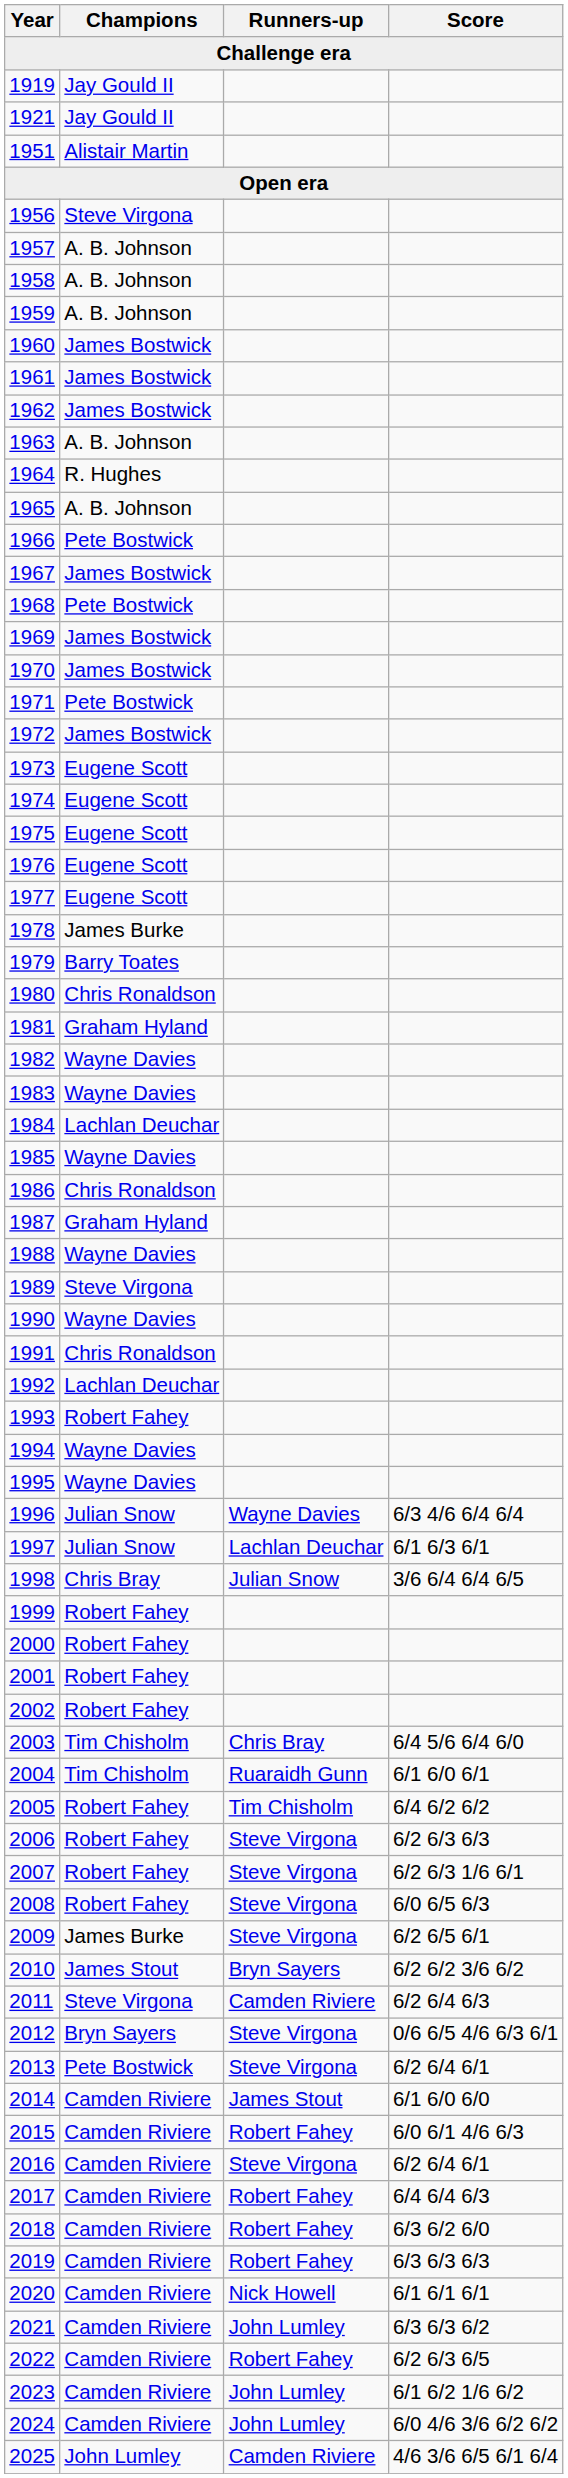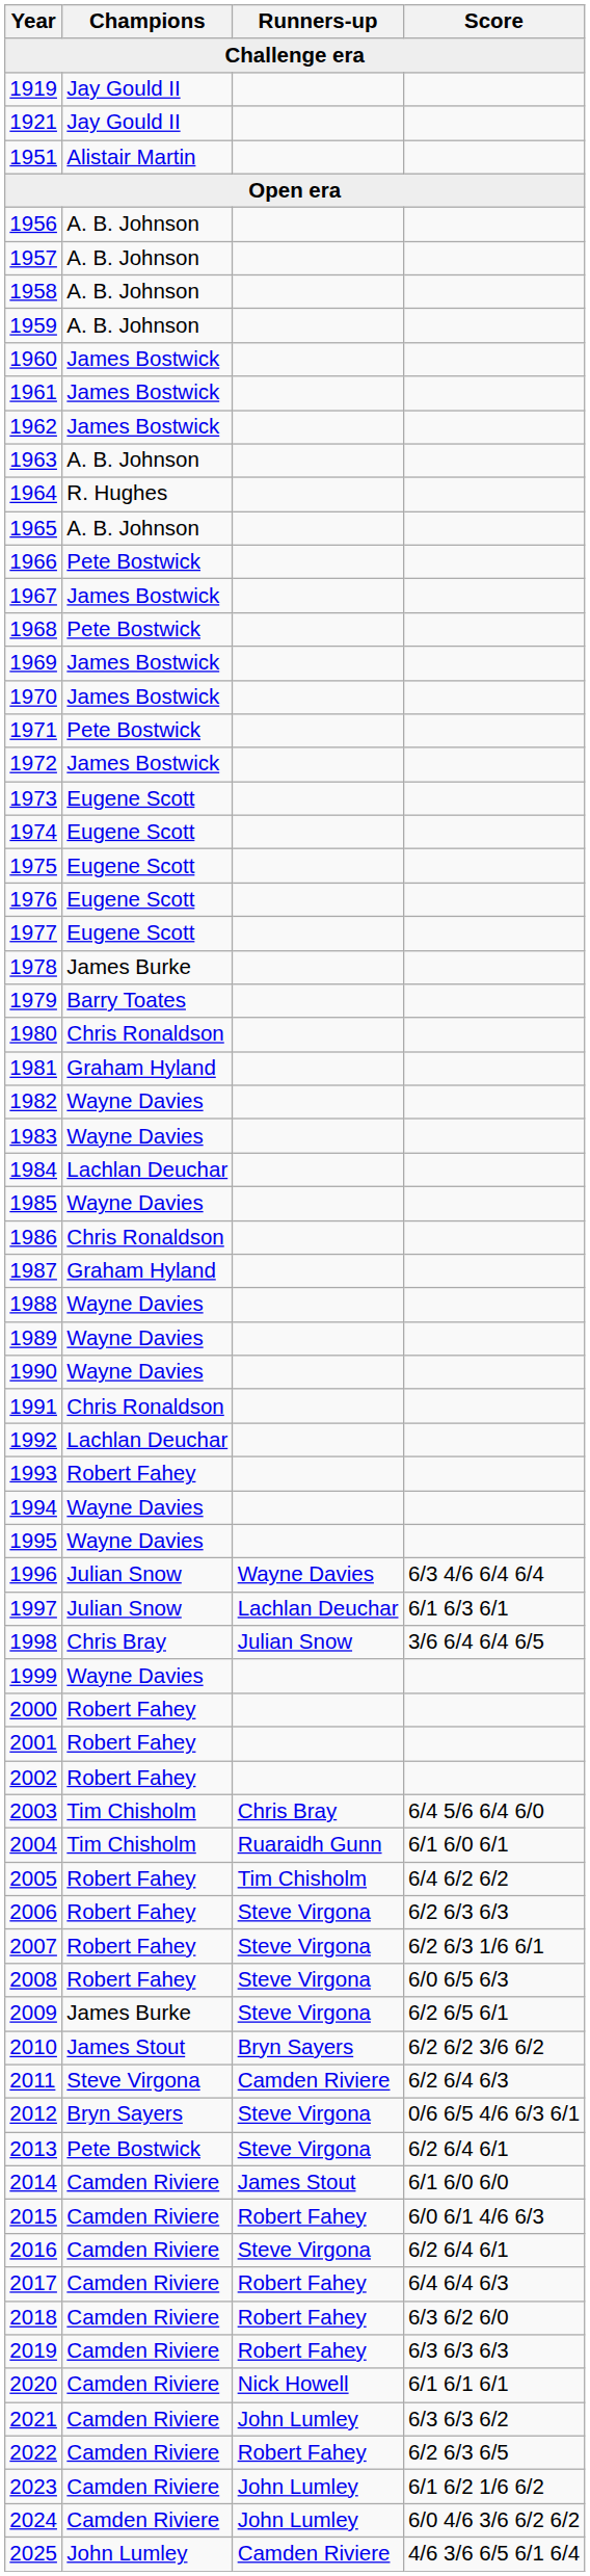 <table class="wikitable">
 <tr>
 <th>Year</th>
 <th>Champions</th>
 <th>Runners-up</th>
 <th class="unsortable">Score</th>
 </tr>
 <tr>
 <td colspan=4, style="text-align:center; background-color:#EEE"><strong>Challenge era</strong></td>
 </tr>
 <tr>
 <td><a href='#'>1919</a></td>
 <td> <a href='#'>Jay Gould II</a></td>
 <td></td>
 <td></td>
 </tr>
 <tr>
 <td><a href='#'>1921</a></td>
 <td> <a href='#'>Jay Gould II</a></td>
 <td></td>
 <td></td>
 </tr>
 <tr>
 <td><a href='#'>1951</a></td>
 <td> <a href='#'>Alistair Martin</a></td>
 <td></td>
 <td></td>
 </tr>
 <tr>
 <td colspan=4, style="text-align:center; background-color:#EEE"><strong>Open era</strong></td>
 </tr>
 <tr>
 <td><a href='#'>1956</a></td>
-<td> <a href='#'>Steve Virgona</a></td>
+<td> A. B. Johnson</td>
 <td></td>
 <td></td>
 </tr>
 <tr>
 <td><a href='#'>1957</a></td>
 <td> A. B. Johnson</td>
 <td></td>
 <td></td>
 </tr>
 <tr>
 <td><a href='#'>1958</a></td>
 <td> A. B. Johnson</td>
 <td></td>
 <td></td>
 </tr>
 <tr>
 <td><a href='#'>1959</a></td>
 <td> A. B. Johnson</td>
 <td></td>
 <td></td>
 </tr>
 <tr>
 <td><a href='#'>1960</a></td>
 <td> <a href='#'>James Bostwick</a></td>
 <td></td>
 <td></td>
 </tr>
 <tr>
 <td><a href='#'>1961</a></td>
 <td> <a href='#'>James Bostwick</a></td>
 <td></td>
 <td></td>
 </tr>
 <tr>
 <td><a href='#'>1962</a></td>
 <td> <a href='#'>James Bostwick</a></td>
 <td></td>
 <td></td>
 </tr>
 <tr>
 <td><a href='#'>1963</a></td>
 <td> A. B. Johnson</td>
 <td></td>
 <td></td>
 </tr>
 <tr>
 <td><a href='#'>1964</a></td>
 <td> R. Hughes</td>
 <td></td>
 <td></td>
 </tr>
 <tr>
 <td><a href='#'>1965</a></td>
 <td> A. B. Johnson</td>
 <td></td>
 <td></td>
 </tr>
 <tr>
 <td><a href='#'>1966</a></td>
 <td> <a href='#'>Pete Bostwick</a></td>
 <td></td>
 <td></td>
 </tr>
 <tr>
 <td><a href='#'>1967</a></td>
 <td> <a href='#'>James Bostwick</a></td>
 <td></td>
 <td></td>
 </tr>
 <tr>
 <td><a href='#'>1968</a></td>
 <td> <a href='#'>Pete Bostwick</a></td>
 <td></td>
 <td></td>
 </tr>
 <tr>
 <td><a href='#'>1969</a></td>
 <td> <a href='#'>James Bostwick</a></td>
 <td></td>
 <td></td>
 </tr>
 <tr>
 <td><a href='#'>1970</a></td>
 <td> <a href='#'>James Bostwick</a></td>
 <td></td>
 <td></td>
 </tr>
 <tr>
 <td><a href='#'>1971</a></td>
 <td> <a href='#'>Pete Bostwick</a></td>
 <td></td>
 <td></td>
 </tr>
 <tr>
 <td><a href='#'>1972</a></td>
 <td> <a href='#'>James Bostwick</a></td>
 <td></td>
 <td></td>
 </tr>
 <tr>
 <td><a href='#'>1973</a></td>
 <td> <a href='#'>Eugene Scott</a></td>
 <td></td>
 <td></td>
 </tr>
 <tr>
 <td><a href='#'>1974</a></td>
 <td> <a href='#'>Eugene Scott</a></td>
 <td></td>
 <td></td>
 </tr>
 <tr>
 <td><a href='#'>1975</a></td>
 <td> <a href='#'>Eugene Scott</a></td>
 <td></td>
 <td></td>
 </tr>
 <tr>
 <td><a href='#'>1976</a></td>
 <td> <a href='#'>Eugene Scott</a></td>
 <td></td>
 <td></td>
 </tr>
 <tr>
 <td><a href='#'>1977</a></td>
 <td> <a href='#'>Eugene Scott</a></td>
 <td></td>
 <td></td>
 </tr>
 <tr>
 <td><a href='#'>1978</a></td>
 <td> James Burke</td>
 <td></td>
 <td></td>
 </tr>
 <tr>
 <td><a href='#'>1979</a></td>
 <td> <a href='#'>Barry Toates</a></td>
 <td></td>
 <td></td>
 </tr>
 <tr>
 <td><a href='#'>1980</a></td>
 <td> <a href='#'>Chris Ronaldson</a></td>
 <td></td>
 <td></td>
 </tr>
 <tr>
 <td><a href='#'>1981</a></td>
 <td> <a href='#'>Graham Hyland</a></td>
 <td></td>
 <td></td>
 </tr>
 <tr>
 <td><a href='#'>1982</a></td>
 <td> <a href='#'>Wayne Davies</a></td>
 <td></td>
 <td></td>
 </tr>
 <tr>
 <td><a href='#'>1983</a></td>
 <td> <a href='#'>Wayne Davies</a></td>
 <td></td>
 <td></td>
 </tr>
 <tr>
 <td><a href='#'>1984</a></td>
 <td> <a href='#'>Lachlan Deuchar</a></td>
 <td></td>
 <td></td>
 </tr>
 <tr>
 <td><a href='#'>1985</a></td>
 <td> <a href='#'>Wayne Davies</a></td>
 <td></td>
 <td></td>
 </tr>
 <tr>
 <td><a href='#'>1986</a></td>
 <td> <a href='#'>Chris Ronaldson</a></td>
 <td></td>
 <td></td>
 </tr>
 <tr>
 <td><a href='#'>1987</a></td>
 <td> <a href='#'>Graham Hyland</a></td>
 <td></td>
 <td></td>
 </tr>
 <tr>
 <td><a href='#'>1988</a></td>
 <td> <a href='#'>Wayne Davies</a></td>
 <td></td>
 <td></td>
 </tr>
 <tr>
 <td><a href='#'>1989</a></td>
-<td> <a href='#'>Steve Virgona</a></td>
+<td> <a href='#'>Wayne Davies</a></td>
 <td></td>
 <td></td>
 </tr>
 <tr>
 <td><a href='#'>1990</a></td>
 <td> <a href='#'>Wayne Davies</a></td>
 <td></td>
 <td></td>
 </tr>
 <tr>
 <td><a href='#'>1991</a></td>
 <td> <a href='#'>Chris Ronaldson</a></td>
 <td></td>
 <td></td>
 </tr>
 <tr>
 <td><a href='#'>1992</a></td>
 <td> <a href='#'>Lachlan Deuchar</a></td>
 <td></td>
 <td></td>
 </tr>
 <tr>
 <td><a href='#'>1993</a></td>
 <td> <a href='#'>Robert Fahey</a></td>
 <td></td>
 <td></td>
 </tr>
 <tr>
 <td><a href='#'>1994</a></td>
 <td> <a href='#'>Wayne Davies</a></td>
 <td></td>
 <td></td>
 </tr>
 <tr>
 <td><a href='#'>1995</a></td>
 <td> <a href='#'>Wayne Davies</a></td>
 <td></td>
 <td></td>
 </tr>
 <tr>
 <td><a href='#'>1996</a></td>
 <td> <a href='#'>Julian Snow</a></td>
 <td> <a href='#'>Wayne Davies</a></td>
 <td>6/3 4/6 6/4 6/4</td>
 </tr>
 <tr>
 <td><a href='#'>1997</a></td>
 <td> <a href='#'>Julian Snow</a></td>
 <td> <a href='#'>Lachlan Deuchar</a></td>
 <td>6/1 6/3 6/1</td>
 </tr>
 <tr>
 <td><a href='#'>1998</a></td>
 <td> <a href='#'>Chris Bray</a></td>
 <td> <a href='#'>Julian Snow</a></td>
 <td>3/6 6/4 6/4 6/5</td>
 </tr>
 <tr>
 <td><a href='#'>1999</a></td>
-<td> <a href='#'>Robert Fahey</a></td>
+<td> <a href='#'>Wayne Davies</a></td>
 <td></td>
 <td></td>
 </tr>
 <tr>
 <td><a href='#'>2000</a></td>
 <td> <a href='#'>Robert Fahey</a></td>
 <td></td>
 <td></td>
 </tr>
 <tr>
 <td><a href='#'>2001</a></td>
 <td> <a href='#'>Robert Fahey</a></td>
 <td></td>
 <td></td>
 </tr>
 <tr>
 <td><a href='#'>2002</a></td>
 <td> <a href='#'>Robert Fahey</a></td>
 <td></td>
 <td></td>
 </tr>
 <tr>
 <td><a href='#'>2003</a></td>
 <td> <a href='#'>Tim Chisholm</a></td>
 <td> <a href='#'>Chris Bray</a></td>
 <td>6/4 5/6 6/4 6/0</td>
 </tr>
 <tr>
 <td><a href='#'>2004</a></td>
 <td> <a href='#'>Tim Chisholm</a></td>
 <td> <a href='#'>Ruaraidh Gunn</a></td>
 <td>6/1 6/0 6/1</td>
 </tr>
 <tr>
 <td><a href='#'>2005</a></td>
 <td> <a href='#'>Robert Fahey</a></td>
 <td> <a href='#'>Tim Chisholm</a></td>
 <td>6/4 6/2 6/2</td>
 </tr>
 <tr>
 <td><a href='#'>2006</a></td>
 <td> <a href='#'>Robert Fahey</a></td>
 <td> <a href='#'>Steve Virgona</a></td>
 <td>6/2 6/3 6/3</td>
 </tr>
 <tr>
 <td><a href='#'>2007</a></td>
 <td> <a href='#'>Robert Fahey</a></td>
 <td> <a href='#'>Steve Virgona</a></td>
 <td>6/2 6/3 1/6 6/1</td>
 </tr>
 <tr>
 <td><a href='#'>2008</a></td>
 <td> <a href='#'>Robert Fahey</a></td>
 <td> <a href='#'>Steve Virgona</a></td>
 <td>6/0 6/5 6/3</td>
 </tr>
 <tr>
 <td><a href='#'>2009</a></td>
 <td> James Burke</td>
 <td> <a href='#'>Steve Virgona</a></td>
 <td>6/2 6/5 6/1</td>
 </tr>
 <tr>
 <td><a href='#'>2010</a></td>
 <td> <a href='#'>James Stout</a></td>
 <td> <a href='#'>Bryn Sayers</a></td>
 <td>6/2 6/2 3/6 6/2</td>
 </tr>
 <tr>
 <td><a href='#'>2011</a></td>
 <td> <a href='#'>Steve Virgona</a></td>
 <td> <a href='#'>Camden Riviere</a></td>
 <td>6/2 6/4 6/3</td>
 </tr>
 <tr>
 <td><a href='#'>2012</a></td>
 <td> <a href='#'>Bryn Sayers</a></td>
 <td> <a href='#'>Steve Virgona</a></td>
 <td>0/6 6/5 4/6 6/3 6/1</td>
 </tr>
 <tr>
 <td><a href='#'>2013</a></td>
 <td> <a href='#'>Pete Bostwick</a></td>
 <td> <a href='#'>Steve Virgona</a></td>
 <td>6/2 6/4 6/1</td>
 </tr>
 <tr>
 <td><a href='#'>2014</a></td>
 <td> <a href='#'>Camden Riviere</a></td>
 <td> <a href='#'>James Stout</a></td>
 <td>6/1 6/0 6/0</td>
 </tr>
 <tr>
 <td><a href='#'>2015</a></td>
 <td> <a href='#'>Camden Riviere</a></td>
 <td> <a href='#'>Robert Fahey</a></td>
 <td>6/0 6/1 4/6 6/3</td>
 </tr>
 <tr>
 <td><a href='#'>2016</a></td>
 <td> <a href='#'>Camden Riviere</a></td>
 <td> <a href='#'>Steve Virgona</a></td>
 <td>6/2 6/4 6/1</td>
 </tr>
 <tr>
 <td><a href='#'>2017</a></td>
 <td> <a href='#'>Camden Riviere</a></td>
 <td> <a href='#'>Robert Fahey</a></td>
 <td>6/4 6/4 6/3</td>
 </tr>
 <tr>
 <td><a href='#'>2018</a></td>
 <td> <a href='#'>Camden Riviere</a></td>
 <td> <a href='#'>Robert Fahey</a></td>
 <td>6/3 6/2 6/0</td>
 </tr>
 <tr>
 <td><a href='#'>2019</a></td>
 <td> <a href='#'>Camden Riviere</a></td>
 <td> <a href='#'>Robert Fahey</a></td>
 <td>6/3 6/3 6/3</td>
 </tr>
 <tr>
 <td><a href='#'>2020</a></td>
 <td> <a href='#'>Camden Riviere</a></td>
 <td> <a href='#'>Nick Howell</a></td>
 <td>6/1 6/1 6/1</td>
 </tr>
 <tr>
 <td><a href='#'>2021</a></td>
 <td> <a href='#'>Camden Riviere</a></td>
 <td> <a href='#'>John Lumley</a></td>
 <td>6/3 6/3 6/2</td>
 </tr>
 <tr>
 <td><a href='#'>2022</a></td>
 <td> <a href='#'>Camden Riviere</a></td>
 <td> <a href='#'>Robert Fahey</a></td>
 <td>6/2 6/3 6/5</td>
 </tr>
 <tr>
 <td><a href='#'>2023</a></td>
 <td> <a href='#'>Camden Riviere</a></td>
 <td> <a href='#'>John Lumley</a></td>
 <td>6/1 6/2 1/6 6/2</td>
 </tr>
 <tr>
 <td><a href='#'>2024</a></td>
 <td> <a href='#'>Camden Riviere</a></td>
 <td> <a href='#'>John Lumley</a></td>
 <td>6/0 4/6 3/6 6/2 6/2</td>
 </tr>
 <tr>
 <td><a href='#'>2025</a></td>
 <td> <a href='#'>John Lumley</a></td>
 <td> <a href='#'>Camden Riviere</a></td>
 <td>4/6 3/6 6/5 6/1 6/4</td>
 </tr>
 </table>
